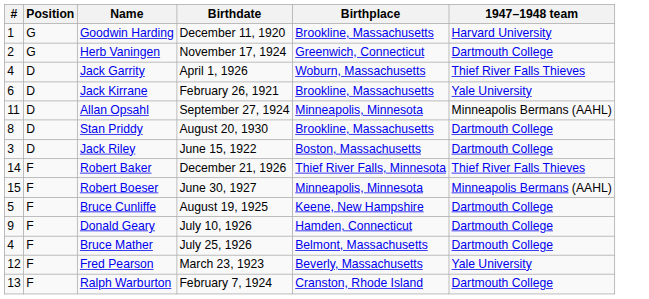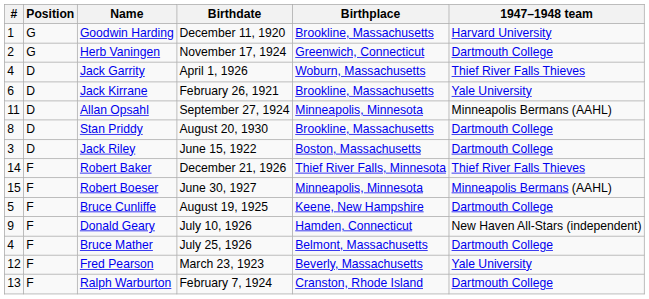 <table class="wikitable sortable">
 <tr>
 <th>#</th>
 <th>Position</th>
 <th>Name</th>
 <th>Birthdate</th>
 <th>Birthplace</th>
 <th>1947–1948 team</th>
 </tr>
 <tr>
 <td>1</td>
 <td>G</td>
 <td><a href='#'>Goodwin Harding</a></td>
 <td>December 11, 1920</td>
 <td><a href='#'>Brookline, Massachusetts</a></td>
 <td><a href='#'>Harvard University</a></td>
 </tr>
 <tr>
 <td>2</td>
 <td>G</td>
 <td><a href='#'>Herb Vaningen</a></td>
 <td>November 17, 1924</td>
 <td><a href='#'>Greenwich, Connecticut</a></td>
 <td><a href='#'>Dartmouth College</a></td>
 </tr>
 <tr>
 <td>4</td>
 <td>D</td>
 <td><a href='#'>Jack Garrity</a></td>
 <td>April 1, 1926</td>
 <td><a href='#'>Woburn, Massachusetts</a></td>
 <td><a href='#'>Thief River Falls Thieves</a></td>
 </tr>
 <tr>
 <td>6</td>
 <td>D</td>
 <td><a href='#'>Jack Kirrane</a></td>
 <td>February 26, 1921</td>
 <td><a href='#'>Brookline, Massachusetts</a></td>
 <td><a href='#'>Yale University</a></td>
 </tr>
 <tr>
 <td>11</td>
 <td>D</td>
 <td><a href='#'>Allan Opsahl</a></td>
 <td>September 27, 1924</td>
 <td><a href='#'>Minneapolis, Minnesota</a></td>
 <td>Minneapolis Bermans (AAHL)</td>
 </tr>
 <tr>
 <td>8</td>
 <td>D</td>
 <td><a href='#'>Stan Priddy</a></td>
 <td>August 20, 1930</td>
 <td><a href='#'>Brookline, Massachusetts</a></td>
 <td><a href='#'>Dartmouth College</a></td>
 </tr>
 <tr>
 <td>3</td>
 <td>D</td>
 <td><a href='#'>Jack Riley</a></td>
 <td>June 15, 1922</td>
 <td><a href='#'>Boston, Massachusetts</a></td>
 <td><a href='#'>Dartmouth College</a></td>
 </tr>
 <tr>
 <td>14</td>
 <td>F</td>
 <td><a href='#'>Robert Baker</a></td>
 <td>December 21, 1926</td>
 <td><a href='#'>Thief River Falls, Minnesota</a></td>
 <td><a href='#'>Thief River Falls Thieves</a></td>
 </tr>
 <tr>
 <td>15</td>
 <td>F</td>
 <td><a href='#'>Robert Boeser</a></td>
 <td>June 30, 1927</td>
 <td><a href='#'>Minneapolis, Minnesota</a></td>
 <td><a href='#'>Minneapolis Bermans</a> (AAHL)</td>
 </tr>
 <tr>
 <td>5</td>
 <td>F</td>
 <td><a href='#'>Bruce Cunliffe</a></td>
 <td>August 19, 1925</td>
 <td><a href='#'>Keene, New Hampshire</a></td>
 <td><a href='#'>Dartmouth College</a></td>
 </tr>
 <tr>
 <td>9</td>
 <td>F</td>
 <td><a href='#'>Donald Geary</a></td>
 <td>July 10, 1926</td>
 <td><a href='#'>Hamden, Connecticut</a></td>
-<td><a href='#'>Dartmouth College</a></td>
+<td>New Haven All-Stars (independent)</td>
 </tr>
 <tr>
 <td>4</td>
 <td>F</td>
 <td><a href='#'>Bruce Mather</a></td>
 <td>July 25, 1926</td>
 <td><a href='#'>Belmont, Massachusetts</a></td>
 <td><a href='#'>Dartmouth College</a></td>
 </tr>
 <tr>
 <td>12</td>
 <td>F</td>
 <td><a href='#'>Fred Pearson</a></td>
 <td>March 23, 1923</td>
 <td><a href='#'>Beverly, Massachusetts</a></td>
 <td><a href='#'>Yale University</a></td>
 </tr>
 <tr>
 <td>13</td>
 <td>F</td>
 <td><a href='#'>Ralph Warburton</a></td>
 <td>February 7, 1924</td>
 <td><a href='#'>Cranston, Rhode Island</a></td>
 <td><a href='#'>Dartmouth College</a></td>
 </tr>
 </table>
